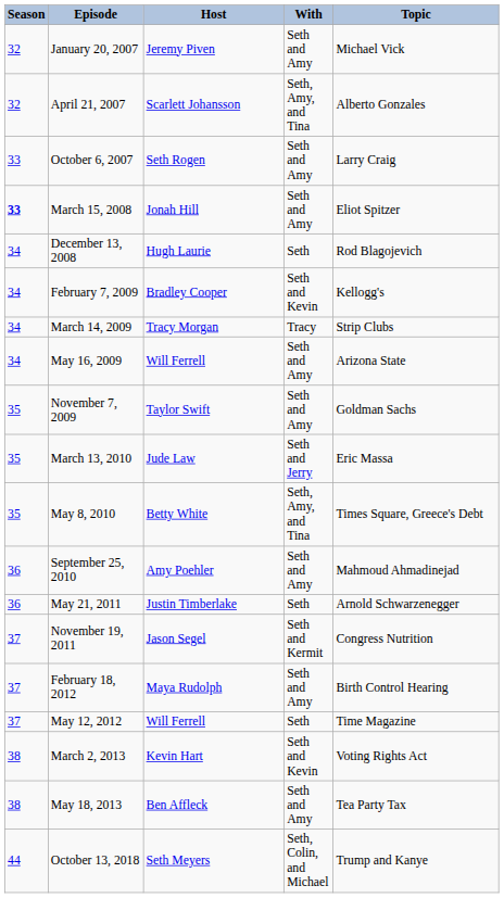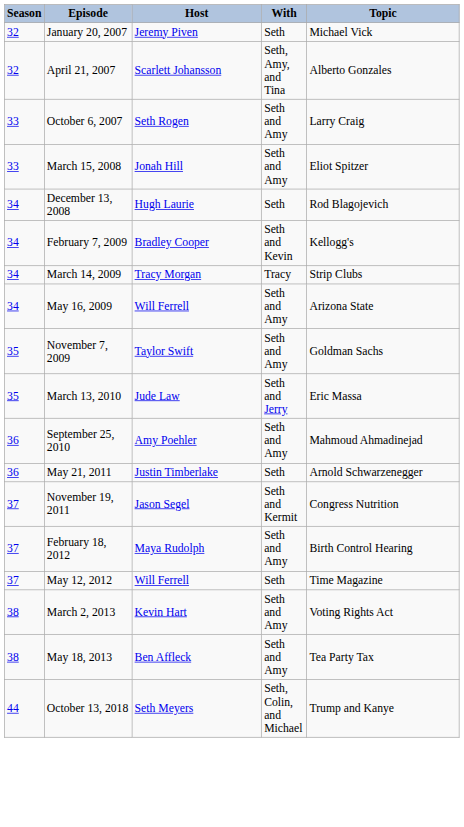 <table class="wikitable" style="width:100%;">
 <tr>
 <th style="background:#B0C4DE;" width="5%">Season</th>
 <th style="background:#B0C4DE;" width="20%">Episode</th>
 <th style="background:#B0C4DE;" width="30%">Host</th>
 <th style="background:#B0C4DE;" width="10%">With</th>
 <th style="background:#B0C4DE;" width="35%">Topic</th>
 </tr>
 <tr>
 <td><a href='#'>32</a></td>
 <td>January 20, 2007</td>
 <td><a href='#'>Jeremy Piven</a></td>
-<td>Seth and Amy</td>
+<td>Seth</td>
 <td>Michael Vick</td>
 </tr>
 <tr>
 <td><a href='#'>32</a></td>
 <td>April 21, 2007</td>
 <td><a href='#'>Scarlett Johansson</a></td>
 <td>Seth, Amy, and Tina</td>
 <td>Alberto Gonzales</td>
 </tr>
 <tr>
 <td><a href='#'>33</a></td>
 <td>October 6, 2007</td>
 <td><a href='#'>Seth Rogen</a></td>
 <td>Seth and Amy</td>
 <td>Larry Craig</td>
 </tr>
 <tr>
-<td><strong><a href='#'>33</a></strong></td>
+<td><a href='#'>33</a></td>
 <td>March 15, 2008</td>
 <td><a href='#'>Jonah Hill</a></td>
 <td>Seth and Amy</td>
 <td>Eliot Spitzer</td>
 </tr>
 <tr>
 <td><a href='#'>34</a></td>
 <td>December 13, 2008</td>
 <td><a href='#'>Hugh Laurie</a></td>
 <td>Seth</td>
 <td>Rod Blagojevich</td>
 </tr>
 <tr>
 <td><a href='#'>34</a></td>
 <td>February 7, 2009</td>
 <td><a href='#'>Bradley Cooper</a></td>
 <td>Seth and Kevin</td>
 <td>Kellogg's</td>
 </tr>
 <tr>
 <td><a href='#'>34</a></td>
 <td>March 14, 2009</td>
 <td><a href='#'>Tracy Morgan</a></td>
 <td>Tracy</td>
 <td>Strip Clubs</td>
 </tr>
 <tr>
 <td><a href='#'>34</a></td>
 <td>May 16, 2009</td>
 <td><a href='#'>Will Ferrell</a></td>
 <td>Seth and Amy</td>
 <td>Arizona State</td>
 </tr>
 <tr>
 <td><a href='#'>35</a></td>
 <td>November 7, 2009</td>
 <td><a href='#'>Taylor Swift</a></td>
 <td>Seth and Amy</td>
 <td>Goldman Sachs</td>
 </tr>
 <tr>
 <td><a href='#'>35</a></td>
 <td>March 13, 2010</td>
 <td><a href='#'>Jude Law</a></td>
 <td>Seth and <a href='#'>Jerry</a></td>
 <td>Eric Massa</td>
 </tr>
 <tr>
-<td><a href='#'>35</a></td>
-<td>May 8, 2010</td>
-<td><a href='#'>Betty White</a></td>
-<td>Seth, Amy, and Tina</td>
-<td>Times Square, Greece's Debt</td>
-</tr>
-<tr>
 <td><a href='#'>36</a></td>
 <td>September 25, 2010</td>
 <td><a href='#'>Amy Poehler</a></td>
 <td>Seth and Amy</td>
 <td>Mahmoud Ahmadinejad</td>
 </tr>
 <tr>
 <td><a href='#'>36</a></td>
 <td>May 21, 2011</td>
 <td><a href='#'>Justin Timberlake</a></td>
 <td>Seth</td>
 <td>Arnold Schwarzenegger</td>
 </tr>
 <tr>
 <td><a href='#'>37</a></td>
 <td>November 19, 2011</td>
 <td><a href='#'>Jason Segel</a></td>
 <td>Seth and Kermit</td>
 <td>Congress Nutrition</td>
 </tr>
 <tr>
 <td><a href='#'>37</a></td>
 <td>February 18, 2012</td>
 <td><a href='#'>Maya Rudolph</a></td>
 <td>Seth and Amy</td>
 <td>Birth Control Hearing</td>
 </tr>
 <tr>
 <td><a href='#'>37</a></td>
 <td>May 12, 2012</td>
 <td><a href='#'>Will Ferrell</a></td>
 <td>Seth</td>
 <td>Time Magazine</td>
 </tr>
 <tr>
 <td><a href='#'>38</a></td>
 <td>March 2, 2013</td>
 <td><a href='#'>Kevin Hart</a></td>
-<td>Seth and Kevin</td>
+<td>Seth and Amy</td>
 <td>Voting Rights Act</td>
 </tr>
 <tr>
 <td><a href='#'>38</a></td>
 <td>May 18, 2013</td>
 <td><a href='#'>Ben Affleck</a></td>
 <td>Seth and Amy</td>
 <td>Tea Party Tax</td>
 </tr>
 <tr>
 <td><a href='#'>44</a></td>
 <td>October 13, 2018</td>
 <td><a href='#'>Seth Meyers</a></td>
 <td>Seth, Colin, and Michael</td>
 <td>Trump and Kanye</td>
 </tr>
 </table>
